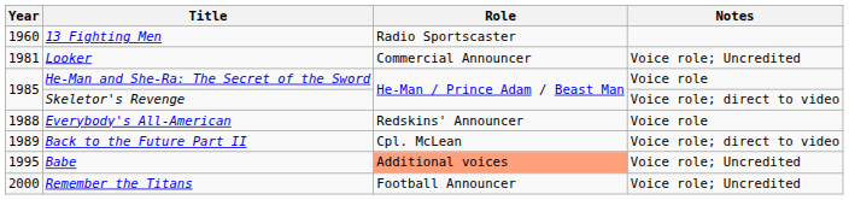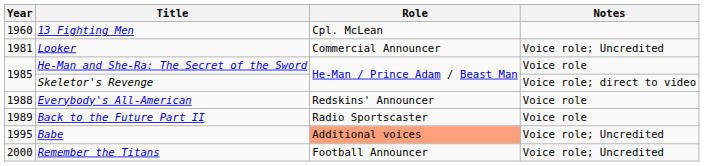 <table class="wikitable">
 <tr>
 <th>Year</th>
 <th>Title</th>
 <th>Role</th>
 <th>Notes</th>
 </tr>
 <tr>
 <td>1960</td>
 <td><em><a href='#'>13 Fighting Men</a></em></td>
-<td>Radio Sportscaster</td>
+<td>Cpl. McLean</td>
 <td></td>
 </tr>
 <tr>
 <td>1981</td>
 <td><em><a href='#'>Looker</a></em></td>
 <td>Commercial Announcer</td>
 <td>Voice role; Uncredited</td>
 </tr>
 <tr>
 <td rowspan="2">1985</td>
 <td><em><a href='#'>He-Man and She-Ra: The Secret of the Sword</a></em></td>
 <td rowspan="2"><a href='#'>He-Man / Prince Adam</a> / <a href='#'>Beast Man</a></td>
 <td>Voice role</td>
 </tr>
 <tr>
 <td><em>Skeletor's Revenge</em></td>
 <td>Voice role; direct to video</td>
 </tr>
 <tr>
 <td>1988</td>
 <td><em><a href='#'>Everybody's All-American</a></em></td>
 <td>Redskins' Announcer</td>
 <td>Voice role</td>
 </tr>
 <tr>
 <td>1989</td>
 <td><em><a href='#'>Back to the Future Part II</a></em></td>
-<td>Cpl. McLean</td>
-<td>Voice role; direct to video</td>
+<td>Radio Sportscaster</td>
+<td>Voice role</td>
 </tr>
 <tr>
 <td>1995</td>
 <td><em><a href='#'>Babe</a></em></td>
 <td style="background: lightsalmon;">Additional voices</td>
 <td>Voice role; Uncredited</td>
 </tr>
 <tr>
 <td>2000</td>
 <td><em><a href='#'>Remember the Titans</a></em></td>
 <td>Football Announcer</td>
 <td>Voice role; Uncredited</td>
 </tr>
 </table>
